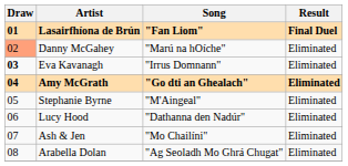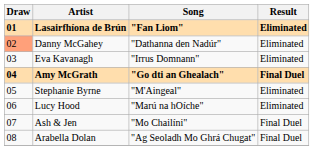 <table class="sortable wikitable">
 <tr>
 <th>Draw</th>
 <th>Artist</th>
 <th>Song</th>
 <th>Result</th>
 </tr>
 <tr style="font-weight: bold; background: navajowhite;">
 <td>01</td>
 <td>Lasairfhíona de Brún</td>
 <td>"Fan Liom"</td>
-<td>Final Duel</td>
+<td>Eliminated</td>
 </tr>
 <tr>
 <td style="background: lightsalmon;">02</td>
 <td>Danny McGahey</td>
-<td>"Marú na hOíche"</td>
+<td>"Dathanna den Nadúr"</td>
 <td>Eliminated</td>
 </tr>
 <tr>
-<td><strong>03</strong></td>
+<td>03</td>
 <td>Eva Kavanagh</td>
 <td>"Irrus Domnann"</td>
 <td>Eliminated</td>
 </tr>
 <tr style="font-weight: bold; background: navajowhite;">
 <td>04</td>
 <td>Amy McGrath</td>
 <td>"Go dti an Ghealach"</td>
-<td>Eliminated</td>
+<td>Final Duel</td>
 </tr>
 <tr>
 <td>05</td>
 <td>Stephanie Byrne</td>
 <td>"M'Aingeal"</td>
 <td>Eliminated</td>
 </tr>
 <tr>
 <td>06</td>
 <td>Lucy Hood</td>
-<td>"Dathanna den Nadúr"</td>
+<td>"Marú na hOíche"</td>
 <td>Eliminated</td>
 </tr>
 <tr>
 <td>07</td>
 <td>Ash & Jen</td>
 <td>"Mo Chailíni"</td>
-<td>Eliminated</td>
+<td>Final Duel</td>
 </tr>
 <tr>
 <td>08</td>
 <td>Arabella Dolan</td>
 <td>"Ag Seoladh Mo Ghrá Chugat"</td>
-<td>Eliminated</td>
+<td>Final Duel</td>
 </tr>
 <tr>
 </tr>
 </table>
